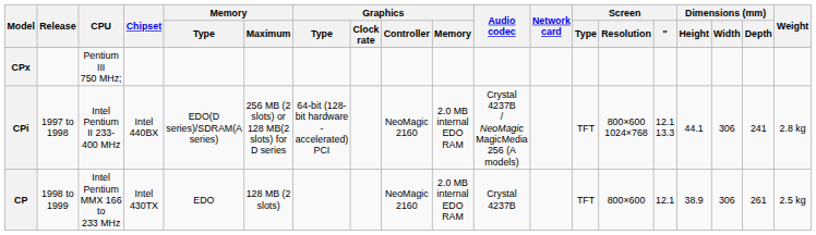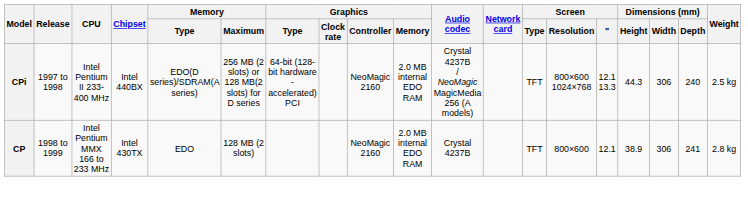 <table class="wikitable" style="font-size: 80%; text-align: center; width: 100%;">
 <tr>
 <th rowspan=2 style="width:6em">Model</th>
 <th rowspan=2>Release</th>
 <th rowspan=2>CPU</th>
 <th rowspan=2><a href='#'>Chipset</a></th>
 <th colspan=2>Memory</th>
 <th colspan=4>Graphics</th>
 <th rowspan=2><a href='#'>Audio codec</a></th>
 <th rowspan=2><a href='#'>Network card</a></th>
 <th colspan=3>Screen</th>
 <th colspan="3">Dimensions (mm)</th>
 <th rowspan="2">Weight</th>
 </tr>
 <tr>
 <th>Type</th>
 <th>Maximum</th>
 <th>Type</th>
 <th>Clock rate</th>
 <th>Controller</th>
 <th>Memory</th>
 <th>Type</th>
 <th>Resolution</th>
 <th>"</th>
 <th>Height</th>
 <th>Width</th>
 <th>Depth</th>
 </tr>
 <tr>
-<th>CPx</th>
-<td></td>
-<td>Pentium III 750 MHz;</td>
-<td></td>
-<td></td>
-<td></td>
-<td></td>
-<td></td>
-<td></td>
-<td></td>
-<td></td>
-<td></td>
-<td></td>
-<td></td>
-<td></td>
-<td></td>
-<td></td>
-<td></td>
-<td></td>
-</tr>
-<tr>
 <th>CPi</th>
 <td>1997 to 1998</td>
 <td>Intel Pentium II 233-400 MHz</td>
 <td>Intel 440BX</td>
 <td>EDO(D series)/SDRAM(A series)</td>
 <td>256 MB (2 slots) or 128 MB(2 slots) for D series</td>
 <td>64-bit (128-bit hardware - accelerated) PCI</td>
 <td></td>
 <td>NeoMagic 2160</td>
 <td>2.0 MB internal EDO RAM</td>
 <td>Crystal 4237B<br>/<br><em>NeoMagic</em> MagicMedia 256 (A models)</td>
 <td></td>
 <td>TFT</td>
 <td>800×600<br>1024×768</td>
 <td>12.1<br>13.3</td>
-<td>44.1</td>
+<td>44.3</td>
 <td>306</td>
-<td>241</td>
-<td>2.8 kg</td>
+<td>240</td>
+<td>2.5 kg</td>
 </tr>
 <tr>
 <th>CP</th>
 <td>1998 to 1999</td>
 <td>Intel Pentium MMX 166 to 233 MHz</td>
 <td>Intel 430TX</td>
 <td>EDO</td>
 <td>128 MB (2 slots)</td>
 <td></td>
 <td></td>
 <td>NeoMagic 2160</td>
 <td>2.0 MB internal EDO RAM</td>
 <td>Crystal 4237B</td>
 <td></td>
 <td>TFT</td>
 <td>800×600</td>
 <td>12.1</td>
 <td>38.9</td>
 <td>306</td>
-<td>261</td>
-<td>2.5 kg</td>
+<td>241</td>
+<td>2.8 kg</td>
 </tr>
 </table>
